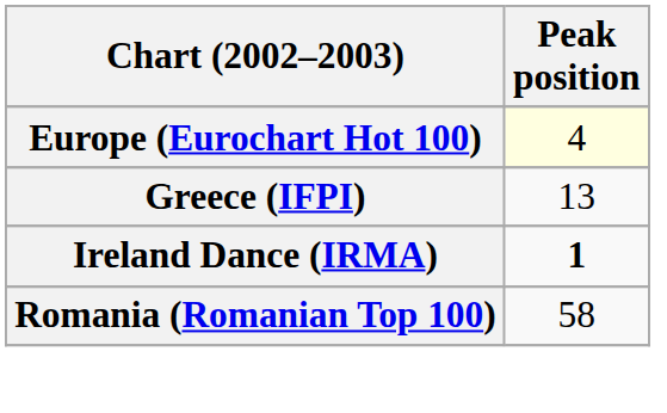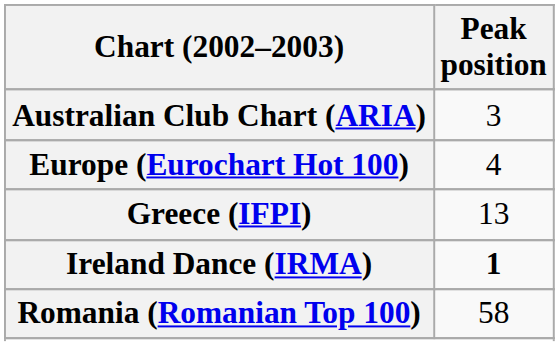 <table class="wikitable sortable plainrowheaders" style="text-align:center">
 <tr>
 <th>Chart (2002–2003)</th>
 <th>Peak<br>position</th>
 </tr>
 <tr>
+</tr>
+<tr>
+<th scope="row">Australian Club Chart (<a href='#'>ARIA</a>)</th>
+<td>3</td>
 </tr>
 <tr>
 </tr>
 <tr>
 </tr>
 <tr>
 </tr>
 <tr>
 </tr>
 <tr>
 <th scope="row">Europe (<a href='#'>Eurochart Hot 100</a>)</th>
-<td style="background: lightyellow;">4</td>
+<td>4</td>
 </tr>
 <tr>
 </tr>
 <tr>
 </tr>
 <tr>
 </tr>
 <tr>
 <th scope="row">Greece (<a href='#'>IFPI</a>)</th>
 <td>13</td>
 </tr>
 <tr>
 </tr>
 <tr>
 </tr>
 <tr>
 <th scope="row">Ireland Dance (<a href='#'>IRMA</a>)</th>
 <td><strong>1</strong></td>
 </tr>
 <tr>
 </tr>
 <tr>
 </tr>
 <tr>
 <th scope="row">Romania (<a href='#'>Romanian Top 100</a>)</th>
 <td>58</td>
 </tr>
 <tr>
 </tr>
 <tr>
 </tr>
 <tr>
 </tr>
 </table>
